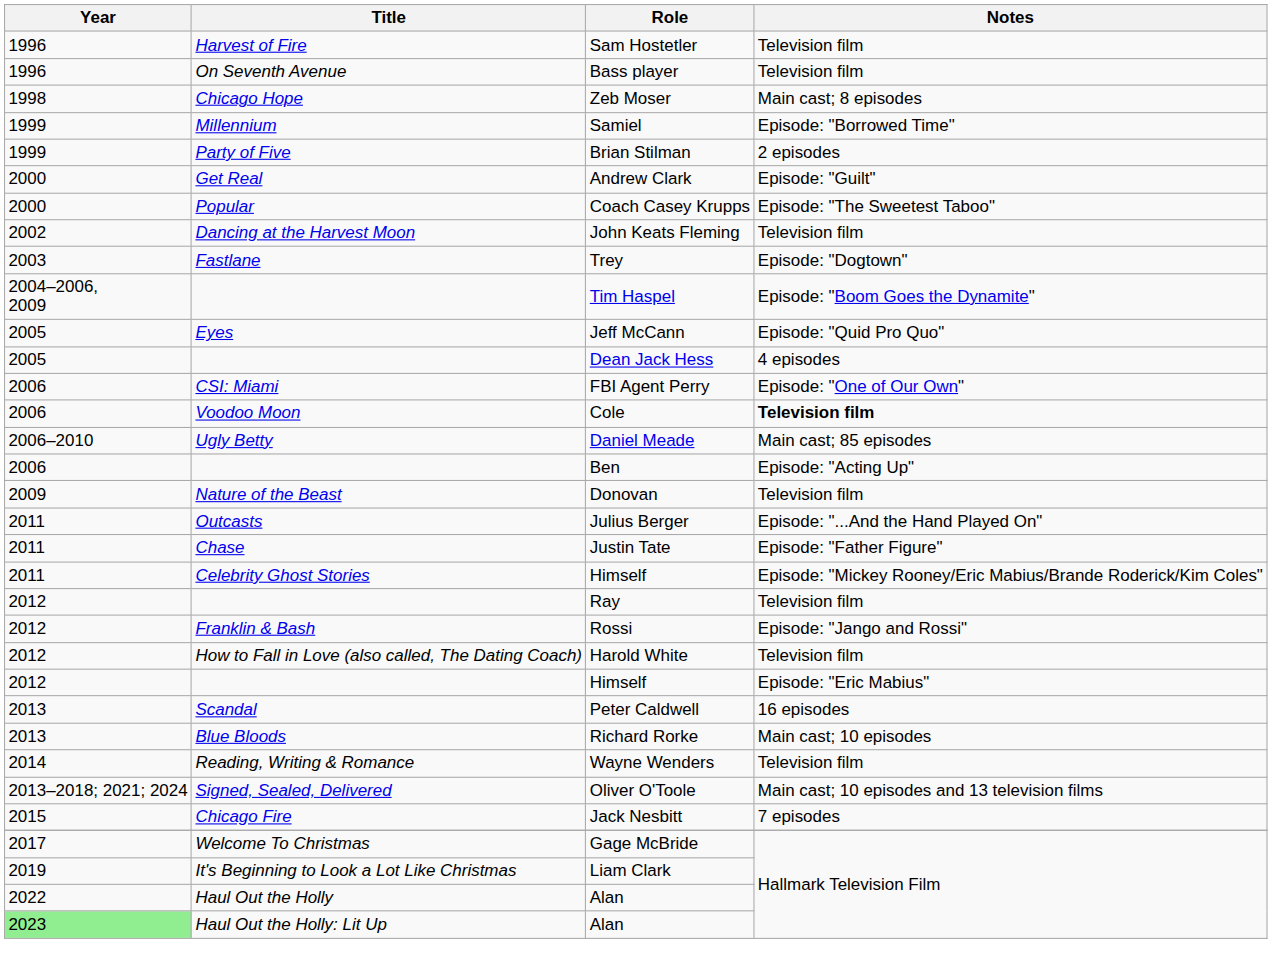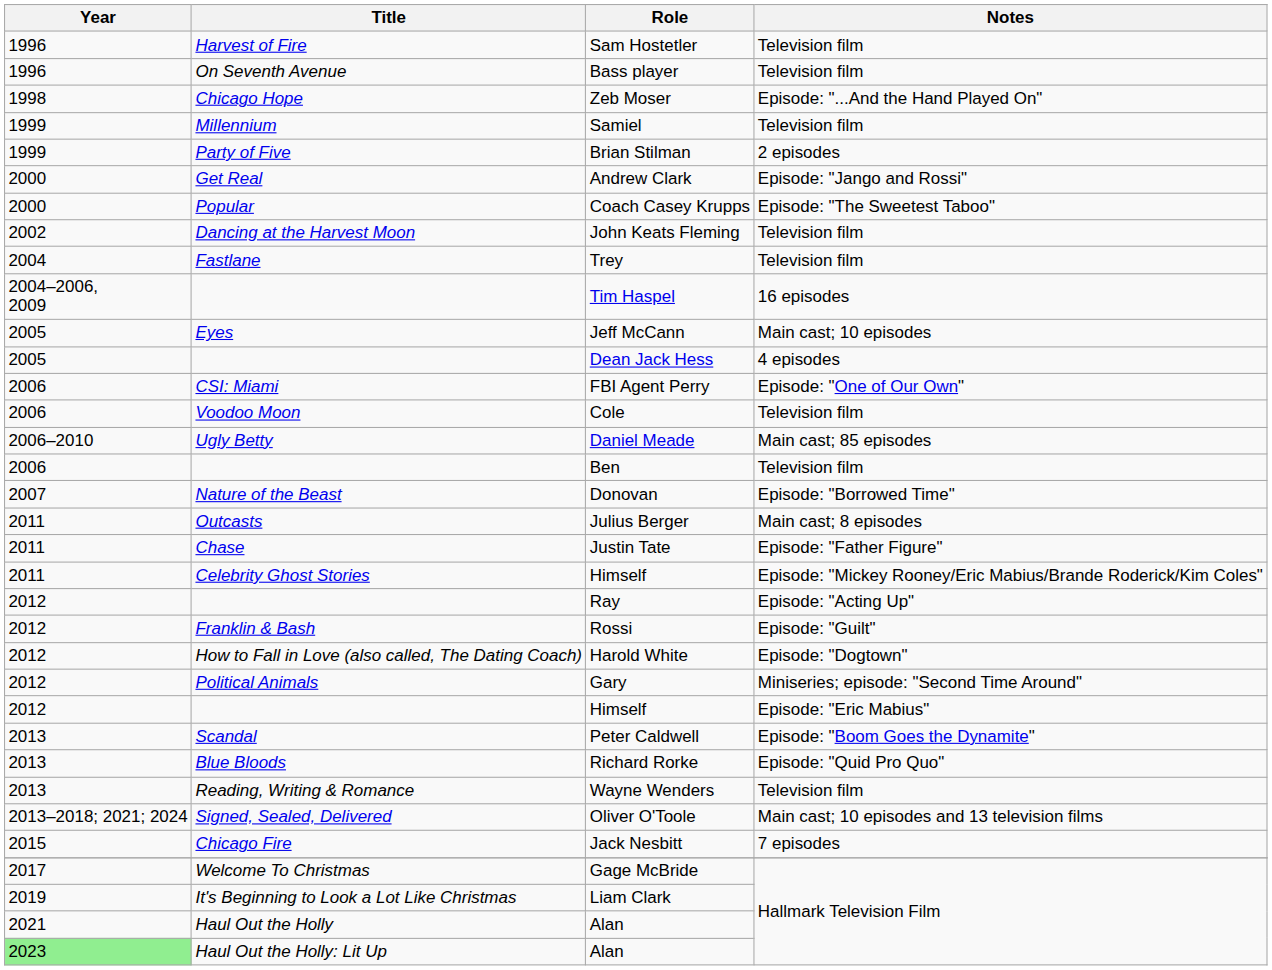 <table class="wikitable sortable">
 <tr>
 <th>Year</th>
 <th>Title</th>
 <th>Role</th>
 <th class="unsortable">Notes</th>
 </tr>
 <tr>
 <td>1996</td>
 <td><em><a href='#'>Harvest of Fire</a></em></td>
 <td>Sam Hostetler</td>
 <td>Television film</td>
 </tr>
 <tr>
 <td>1996</td>
 <td><em>On Seventh Avenue</em></td>
 <td>Bass player</td>
 <td>Television film</td>
 </tr>
 <tr>
 <td>1998</td>
 <td><em><a href='#'>Chicago Hope</a></em></td>
 <td>Zeb Moser</td>
-<td>Main cast; 8 episodes</td>
+<td>Episode: "...And the Hand Played On"</td>
 </tr>
 <tr>
 <td>1999</td>
 <td><em><a href='#'>Millennium</a></em></td>
 <td>Samiel</td>
-<td>Episode: "Borrowed Time"</td>
+<td>Television film</td>
 </tr>
 <tr>
 <td>1999</td>
 <td><em><a href='#'>Party of Five</a></em></td>
 <td>Brian Stilman</td>
 <td>2 episodes</td>
 </tr>
 <tr>
 <td>2000</td>
 <td><em><a href='#'>Get Real</a></em></td>
 <td>Andrew Clark</td>
-<td>Episode: "Guilt"</td>
+<td>Episode: "Jango and Rossi"</td>
 </tr>
 <tr>
 <td>2000</td>
 <td><em><a href='#'>Popular</a></em></td>
 <td>Coach Casey Krupps</td>
 <td>Episode: "The Sweetest Taboo"</td>
 </tr>
 <tr>
 <td>2002</td>
 <td><em><a href='#'>Dancing at the Harvest Moon</a></em></td>
 <td>John Keats Fleming</td>
 <td>Television film</td>
 </tr>
 <tr>
-<td>2003</td>
+<td>2004</td>
 <td><em><a href='#'>Fastlane</a></em></td>
 <td>Trey</td>
-<td>Episode: "Dogtown"</td>
+<td>Television film</td>
 </tr>
 <tr>
 <td>2004–2006,<br>2009</td>
 <td><em></em></td>
 <td><a href='#'>Tim Haspel</a></td>
-<td>Episode: "<a href='#'>Boom Goes the Dynamite</a>"</td>
+<td>16 episodes</td>
 </tr>
 <tr>
 <td>2005</td>
 <td><em><a href='#'>Eyes</a></em></td>
 <td>Jeff McCann</td>
-<td>Episode: "Quid Pro Quo"</td>
+<td>Main cast; 10 episodes</td>
 </tr>
 <tr>
 <td>2005</td>
 <td><em></em></td>
 <td><a href='#'>Dean Jack Hess</a></td>
 <td>4 episodes</td>
 </tr>
 <tr>
 <td>2006</td>
 <td><em><a href='#'>CSI: Miami</a></em></td>
 <td>FBI Agent Perry</td>
 <td>Episode: "<a href='#'>One of Our Own</a>"</td>
 </tr>
 <tr>
 <td>2006</td>
 <td><em><a href='#'>Voodoo Moon</a></em></td>
 <td>Cole</td>
-<td><strong>Television film</strong></td>
+<td>Television film</td>
 </tr>
 <tr>
 <td>2006–2010</td>
 <td><em><a href='#'>Ugly Betty</a></em></td>
 <td><a href='#'>Daniel Meade</a></td>
 <td>Main cast; 85 episodes</td>
 </tr>
 <tr>
 <td>2006</td>
 <td><em></em></td>
 <td>Ben</td>
-<td>Episode: "Acting Up"</td>
+<td>Television film</td>
 </tr>
 <tr>
-<td>2009</td>
+<td>2007</td>
 <td><em><a href='#'>Nature of the Beast</a></em></td>
 <td>Donovan</td>
-<td>Television film</td>
+<td>Episode: "Borrowed Time"</td>
 </tr>
 <tr>
 <td>2011</td>
 <td><em><a href='#'>Outcasts</a></em></td>
 <td>Julius Berger</td>
-<td>Episode: "...And the Hand Played On"</td>
+<td>Main cast; 8 episodes</td>
 </tr>
 <tr>
 <td>2011</td>
 <td><em><a href='#'>Chase</a></em></td>
 <td>Justin Tate</td>
 <td>Episode: "Father Figure"</td>
 </tr>
 <tr>
 <td>2011</td>
 <td><em><a href='#'>Celebrity Ghost Stories</a></em></td>
 <td>Himself</td>
 <td>Episode: "Mickey Rooney/Eric Mabius/Brande Roderick/Kim Coles"</td>
 </tr>
 <tr>
 <td>2012</td>
 <td><em></em></td>
 <td>Ray</td>
-<td>Television film</td>
+<td>Episode: "Acting Up"</td>
 </tr>
 <tr>
 <td>2012</td>
 <td><em><a href='#'>Franklin & Bash</a></em></td>
 <td>Rossi</td>
-<td>Episode: "Jango and Rossi"</td>
+<td>Episode: "Guilt"</td>
 </tr>
 <tr>
 <td>2012</td>
 <td><em>How to Fall in Love (also called, The Dating Coach)</em></td>
 <td>Harold White</td>
-<td>Television film</td>
+<td>Episode: "Dogtown"</td>
+</tr>
+<tr>
+<td>2012</td>
+<td><em><a href='#'>Political Animals</a></em></td>
+<td>Gary</td>
+<td>Miniseries; episode: "Second Time Around"</td>
 </tr>
 <tr>
 <td>2012</td>
 <td><em></em></td>
 <td>Himself</td>
 <td>Episode: "Eric Mabius"</td>
 </tr>
 <tr>
 <td>2013</td>
 <td><em><a href='#'>Scandal</a></em></td>
 <td>Peter Caldwell</td>
-<td>16 episodes</td>
+<td>Episode: "<a href='#'>Boom Goes the Dynamite</a>"</td>
 </tr>
 <tr>
 <td>2013</td>
 <td><em><a href='#'>Blue Bloods</a></em></td>
 <td>Richard Rorke</td>
-<td>Main cast; 10 episodes</td>
+<td>Episode: "Quid Pro Quo"</td>
 </tr>
 <tr>
-<td>2014</td>
+<td>2013</td>
 <td><em>Reading, Writing & Romance</em></td>
 <td>Wayne Wenders</td>
 <td>Television film</td>
 </tr>
 <tr>
 <td>2013–2018; 2021; 2024</td>
 <td><em><a href='#'>Signed, Sealed, Delivered</a></em></td>
 <td>Oliver O'Toole</td>
 <td>Main cast; 10 episodes and 13 television films</td>
 </tr>
 <tr>
 <td>2015</td>
 <td><em><a href='#'>Chicago Fire</a></em></td>
 <td>Jack Nesbitt</td>
 <td>7 episodes</td>
 </tr>
 <tr>
 </tr>
 <tr>
 <td>2017</td>
 <td><em>Welcome To Christmas</em></td>
 <td>Gage McBride</td>
 <td rowspan=4>Hallmark Television Film</td>
 </tr>
 <tr>
 <td>2019</td>
 <td><em>It's Beginning to Look a Lot Like Christmas</em></td>
 <td>Liam Clark</td>
 </tr>
 <tr>
-<td>2022</td>
+<td>2021</td>
 <td><em>Haul Out the Holly</em></td>
 <td>Alan</td>
 </tr>
 <tr>
 <td style="background: lightgreen;">2023</td>
 <td><em>Haul Out the Holly: Lit Up</em></td>
 <td>Alan</td>
 </tr>
 </table>
